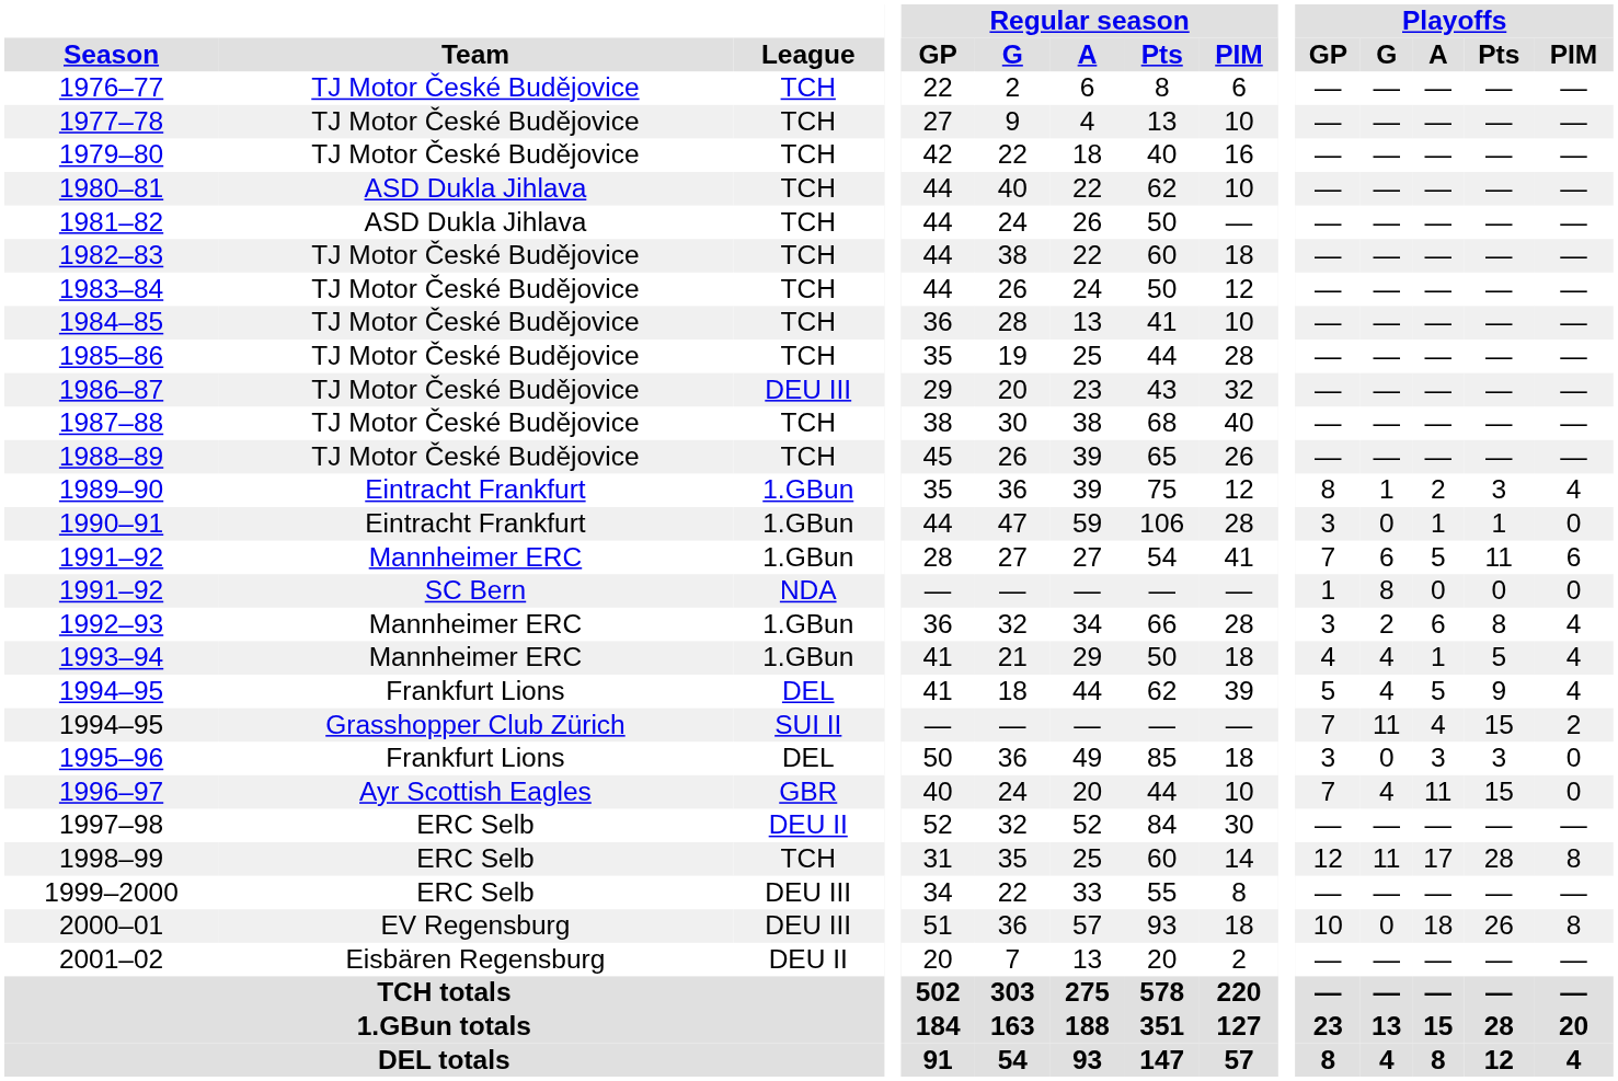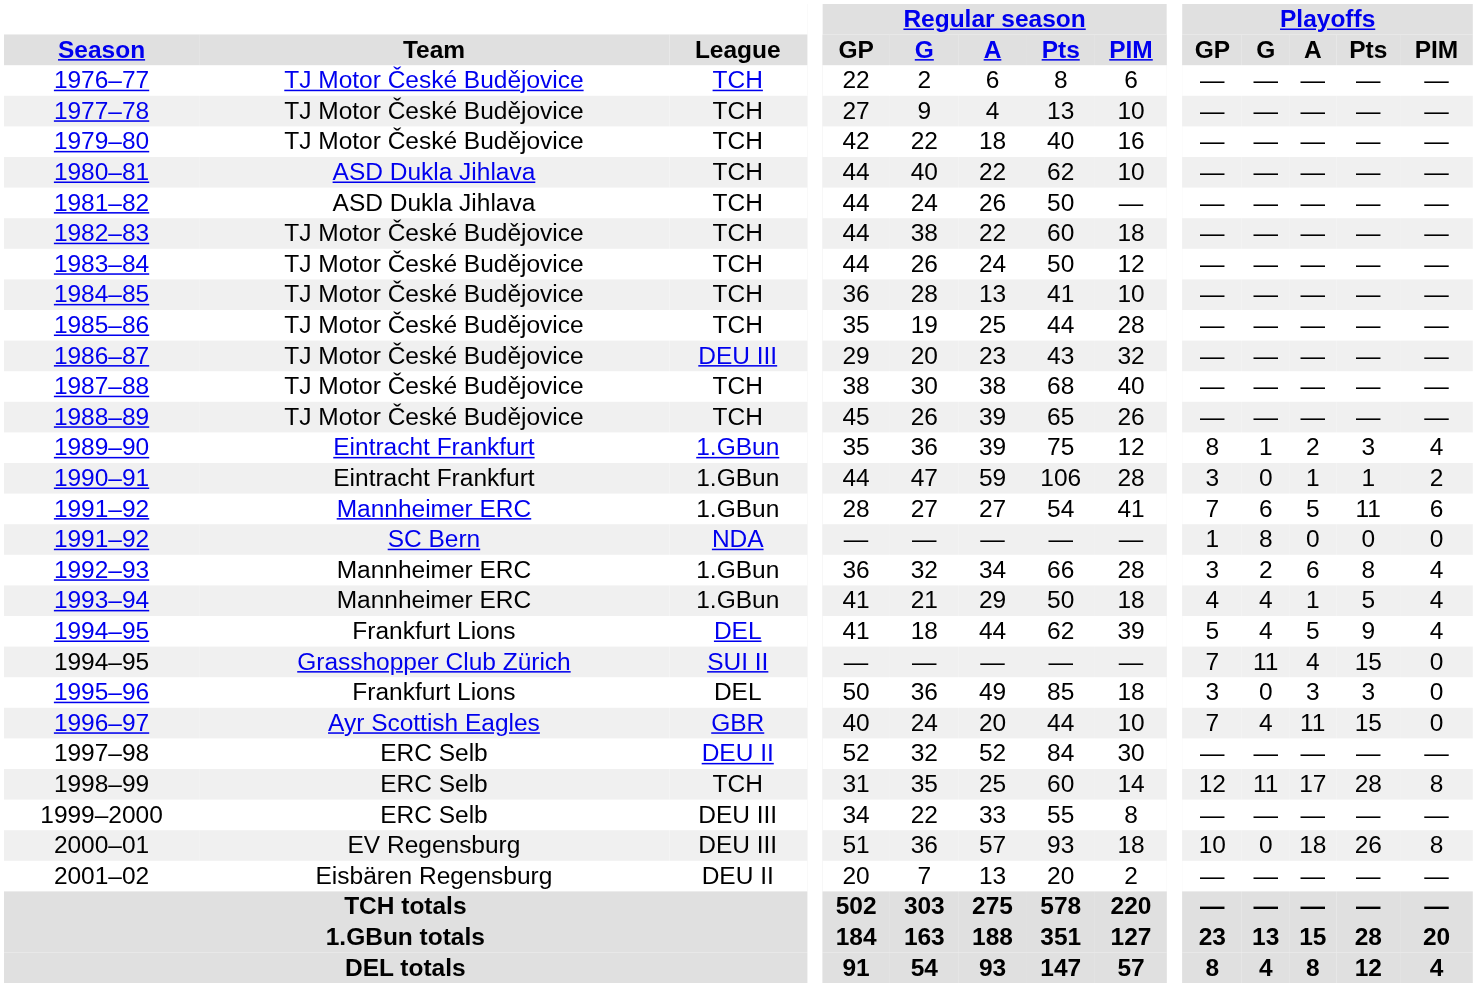 <table border="0" cellpadding="1" cellspacing="0" style="text-align:center; width:60em">
 <tr bgcolor="#e0e0e0">
 <th colspan="3" bgcolor="#ffffff"> </th>
 <th rowspan="99" bgcolor="#ffffff"> </th>
 <th colspan="5"><a href='#'>Regular season</a></th>
 <th rowspan="99" bgcolor="#ffffff"> </th>
 <th colspan="5"><a href='#'>Playoffs</a></th>
 </tr>
 <tr bgcolor="#e0e0e0">
 <th><a href='#'>Season</a></th>
 <th>Team</th>
 <th>League</th>
 <th>GP</th>
 <th><a href='#'>G</a></th>
 <th><a href='#'>A</a></th>
 <th><a href='#'>Pts</a></th>
 <th><a href='#'>PIM</a></th>
 <th>GP</th>
 <th>G</th>
 <th>A</th>
 <th>Pts</th>
 <th>PIM</th>
 </tr>
 <tr>
 <td><a href='#'>1976–77</a></td>
 <td><a href='#'>TJ Motor České Budějovice</a></td>
 <td><a href='#'>TCH</a></td>
 <td>22</td>
 <td>2</td>
 <td>6</td>
 <td>8</td>
 <td>6</td>
 <td>—</td>
 <td>—</td>
 <td>—</td>
 <td>—</td>
 <td>—</td>
 </tr>
 <tr bgcolor="#f0f0f0">
 <td><a href='#'>1977–78</a></td>
 <td>TJ Motor České Budějovice</td>
 <td>TCH</td>
 <td>27</td>
 <td>9</td>
 <td>4</td>
 <td>13</td>
 <td>10</td>
 <td>—</td>
 <td>—</td>
 <td>—</td>
 <td>—</td>
 <td>—</td>
 </tr>
 <tr>
 <td><a href='#'>1979–80</a></td>
 <td>TJ Motor České Budějovice</td>
 <td>TCH</td>
 <td>42</td>
 <td>22</td>
 <td>18</td>
 <td>40</td>
 <td>16</td>
 <td>—</td>
 <td>—</td>
 <td>—</td>
 <td>—</td>
 <td>—</td>
 </tr>
 <tr bgcolor="#f0f0f0">
 <td><a href='#'>1980–81</a></td>
 <td><a href='#'>ASD Dukla Jihlava</a></td>
 <td>TCH</td>
 <td>44</td>
 <td>40</td>
 <td>22</td>
 <td>62</td>
 <td>10</td>
 <td>—</td>
 <td>—</td>
 <td>—</td>
 <td>—</td>
 <td>—</td>
 </tr>
 <tr>
 <td><a href='#'>1981–82</a></td>
 <td>ASD Dukla Jihlava</td>
 <td>TCH</td>
 <td>44</td>
 <td>24</td>
 <td>26</td>
 <td>50</td>
 <td>—</td>
 <td>—</td>
 <td>—</td>
 <td>—</td>
 <td>—</td>
 <td>—</td>
 </tr>
 <tr bgcolor="#f0f0f0">
 <td><a href='#'>1982–83</a></td>
 <td>TJ Motor České Budějovice</td>
 <td>TCH</td>
 <td>44</td>
 <td>38</td>
 <td>22</td>
 <td>60</td>
 <td>18</td>
 <td>—</td>
 <td>—</td>
 <td>—</td>
 <td>—</td>
 <td>—</td>
 </tr>
 <tr>
 <td><a href='#'>1983–84</a></td>
 <td>TJ Motor České Budějovice</td>
 <td>TCH</td>
 <td>44</td>
 <td>26</td>
 <td>24</td>
 <td>50</td>
 <td>12</td>
 <td>—</td>
 <td>—</td>
 <td>—</td>
 <td>—</td>
 <td>—</td>
 </tr>
 <tr bgcolor="#f0f0f0">
 <td><a href='#'>1984–85</a></td>
 <td>TJ Motor České Budějovice</td>
 <td>TCH</td>
 <td>36</td>
 <td>28</td>
 <td>13</td>
 <td>41</td>
 <td>10</td>
 <td>—</td>
 <td>—</td>
 <td>—</td>
 <td>—</td>
 <td>—</td>
 </tr>
 <tr>
 <td><a href='#'>1985–86</a></td>
 <td>TJ Motor České Budějovice</td>
 <td>TCH</td>
 <td>35</td>
 <td>19</td>
 <td>25</td>
 <td>44</td>
 <td>28</td>
 <td>—</td>
 <td>—</td>
 <td>—</td>
 <td>—</td>
 <td>—</td>
 </tr>
 <tr bgcolor="#f0f0f0">
 <td><a href='#'>1986–87</a></td>
 <td>TJ Motor České Budějovice</td>
 <td><a href='#'>DEU III</a></td>
 <td>29</td>
 <td>20</td>
 <td>23</td>
 <td>43</td>
 <td>32</td>
 <td>—</td>
 <td>—</td>
 <td>—</td>
 <td>—</td>
 <td>—</td>
 </tr>
 <tr>
 <td><a href='#'>1987–88</a></td>
 <td>TJ Motor České Budějovice</td>
 <td>TCH</td>
 <td>38</td>
 <td>30</td>
 <td>38</td>
 <td>68</td>
 <td>40</td>
 <td>—</td>
 <td>—</td>
 <td>—</td>
 <td>—</td>
 <td>—</td>
 </tr>
 <tr bgcolor="#f0f0f0">
 <td><a href='#'>1988–89</a></td>
 <td>TJ Motor České Budějovice</td>
 <td>TCH</td>
 <td>45</td>
 <td>26</td>
 <td>39</td>
 <td>65</td>
 <td>26</td>
 <td>—</td>
 <td>—</td>
 <td>—</td>
 <td>—</td>
 <td>—</td>
 </tr>
 <tr>
 <td><a href='#'>1989–90</a></td>
 <td><a href='#'>Eintracht Frankfurt</a></td>
 <td><a href='#'>1.GBun</a></td>
 <td>35</td>
 <td>36</td>
 <td>39</td>
 <td>75</td>
 <td>12</td>
 <td>8</td>
 <td>1</td>
 <td>2</td>
 <td>3</td>
 <td>4</td>
 </tr>
 <tr bgcolor="#f0f0f0">
 <td><a href='#'>1990–91</a></td>
 <td>Eintracht Frankfurt</td>
 <td>1.GBun</td>
 <td>44</td>
 <td>47</td>
 <td>59</td>
 <td>106</td>
 <td>28</td>
 <td>3</td>
 <td>0</td>
 <td>1</td>
 <td>1</td>
-<td>0</td>
+<td>2</td>
 </tr>
 <tr>
 <td><a href='#'>1991–92</a></td>
 <td><a href='#'>Mannheimer ERC</a></td>
 <td>1.GBun</td>
 <td>28</td>
 <td>27</td>
 <td>27</td>
 <td>54</td>
 <td>41</td>
 <td>7</td>
 <td>6</td>
 <td>5</td>
 <td>11</td>
 <td>6</td>
 </tr>
 <tr bgcolor="#f0f0f0">
 <td><a href='#'>1991–92</a></td>
 <td><a href='#'>SC Bern</a></td>
 <td><a href='#'>NDA</a></td>
 <td>—</td>
 <td>—</td>
 <td>—</td>
 <td>—</td>
 <td>—</td>
 <td>1</td>
 <td>8</td>
 <td>0</td>
 <td>0</td>
 <td>0</td>
 </tr>
 <tr>
 <td><a href='#'>1992–93</a></td>
 <td>Mannheimer ERC</td>
 <td>1.GBun</td>
 <td>36</td>
 <td>32</td>
 <td>34</td>
 <td>66</td>
 <td>28</td>
 <td>3</td>
 <td>2</td>
 <td>6</td>
 <td>8</td>
 <td>4</td>
 </tr>
 <tr bgcolor="#f0f0f0">
 <td><a href='#'>1993–94</a></td>
 <td>Mannheimer ERC</td>
 <td>1.GBun</td>
 <td>41</td>
 <td>21</td>
 <td>29</td>
 <td>50</td>
 <td>18</td>
 <td>4</td>
 <td>4</td>
 <td>1</td>
 <td>5</td>
 <td>4</td>
 </tr>
 <tr>
 <td><a href='#'>1994–95</a></td>
 <td>Frankfurt Lions</td>
 <td><a href='#'>DEL</a></td>
 <td>41</td>
 <td>18</td>
 <td>44</td>
 <td>62</td>
 <td>39</td>
 <td>5</td>
 <td>4</td>
 <td>5</td>
 <td>9</td>
 <td>4</td>
 </tr>
 <tr bgcolor="#f0f0f0">
 <td>1994–95</td>
 <td><a href='#'>Grasshopper Club Zürich</a></td>
 <td><a href='#'>SUI II</a></td>
 <td>—</td>
 <td>—</td>
 <td>—</td>
 <td>—</td>
 <td>—</td>
 <td>7</td>
 <td>11</td>
 <td>4</td>
 <td>15</td>
-<td>2</td>
+<td>0</td>
 </tr>
 <tr>
 <td><a href='#'>1995–96</a></td>
 <td>Frankfurt Lions</td>
 <td>DEL</td>
 <td>50</td>
 <td>36</td>
 <td>49</td>
 <td>85</td>
 <td>18</td>
 <td>3</td>
 <td>0</td>
 <td>3</td>
 <td>3</td>
 <td>0</td>
 </tr>
 <tr bgcolor="#f0f0f0">
 <td><a href='#'>1996–97</a></td>
 <td><a href='#'>Ayr Scottish Eagles</a></td>
 <td><a href='#'>GBR</a></td>
 <td>40</td>
 <td>24</td>
 <td>20</td>
 <td>44</td>
 <td>10</td>
 <td>7</td>
 <td>4</td>
 <td>11</td>
 <td>15</td>
 <td>0</td>
 </tr>
 <tr>
 <td>1997–98</td>
 <td>ERC Selb</td>
 <td><a href='#'>DEU II</a></td>
 <td>52</td>
 <td>32</td>
 <td>52</td>
 <td>84</td>
 <td>30</td>
 <td>—</td>
 <td>—</td>
 <td>—</td>
 <td>—</td>
 <td>—</td>
 </tr>
 <tr bgcolor="#f0f0f0">
 <td>1998–99</td>
 <td>ERC Selb</td>
 <td>TCH</td>
 <td>31</td>
 <td>35</td>
 <td>25</td>
 <td>60</td>
 <td>14</td>
 <td>12</td>
 <td>11</td>
 <td>17</td>
 <td>28</td>
 <td>8</td>
 </tr>
 <tr>
 <td>1999–2000</td>
 <td>ERC Selb</td>
 <td>DEU III</td>
 <td>34</td>
 <td>22</td>
 <td>33</td>
 <td>55</td>
 <td>8</td>
 <td>—</td>
 <td>—</td>
 <td>—</td>
 <td>—</td>
 <td>—</td>
 </tr>
 <tr bgcolor="#f0f0f0">
 <td>2000–01</td>
 <td>EV Regensburg</td>
 <td>DEU III</td>
 <td>51</td>
 <td>36</td>
 <td>57</td>
 <td>93</td>
 <td>18</td>
 <td>10</td>
 <td>0</td>
 <td>18</td>
 <td>26</td>
 <td>8</td>
 </tr>
 <tr>
 <td>2001–02</td>
 <td>Eisbären Regensburg</td>
 <td>DEU II</td>
 <td>20</td>
 <td>7</td>
 <td>13</td>
 <td>20</td>
 <td>2</td>
 <td>—</td>
 <td>—</td>
 <td>—</td>
 <td>—</td>
 <td>—</td>
 </tr>
 <tr bgcolor="#e0e0e0">
 <th colspan="3">TCH totals</th>
 <th>502</th>
 <th>303</th>
 <th>275</th>
 <th>578</th>
 <th>220</th>
 <th>—</th>
 <th>—</th>
 <th>—</th>
 <th>—</th>
 <th>—</th>
 </tr>
 <tr bgcolor="#e0e0e0">
 <th colspan="3">1.GBun totals</th>
 <th>184</th>
 <th>163</th>
 <th>188</th>
 <th>351</th>
 <th>127</th>
 <th>23</th>
 <th>13</th>
 <th>15</th>
 <th>28</th>
 <th>20</th>
 </tr>
 <tr bgcolor="#e0e0e0">
 <th colspan="3">DEL totals</th>
 <th>91</th>
 <th>54</th>
 <th>93</th>
 <th>147</th>
 <th>57</th>
 <th>8</th>
 <th>4</th>
 <th>8</th>
 <th>12</th>
 <th>4</th>
 </tr>
 </table>
